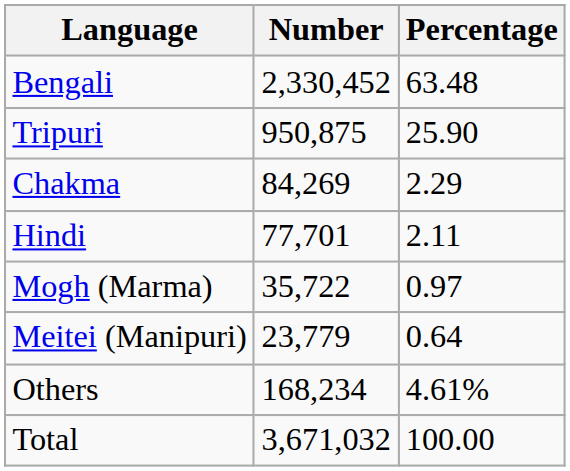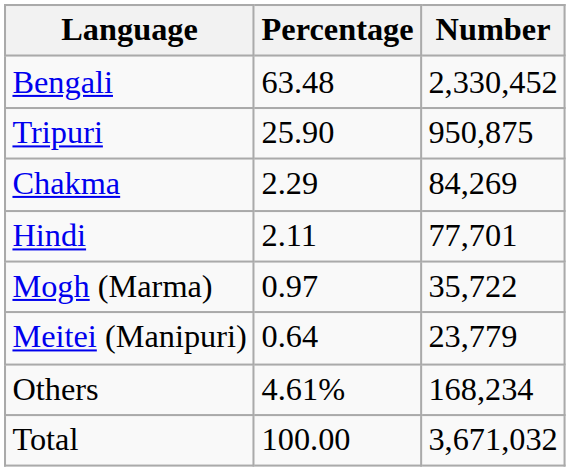 <table class="wikitable">
 <tr>
 <th>Language</th>
+<th>Percentage</th>
 <th>Number</th>
-<th>Percentage</th>
 </tr>
 <tr>
 <td><a href='#'>Bengali</a></td>
+<td>63.48</td>
 <td>2,330,452</td>
-<td>63.48</td>
 </tr>
 <tr>
 <td><a href='#'>Tripuri</a></td>
+<td>25.90</td>
 <td>950,875</td>
-<td>25.90</td>
 </tr>
 <tr>
 <td><a href='#'>Chakma</a></td>
+<td>2.29</td>
 <td>84,269</td>
-<td>2.29</td>
 </tr>
 <tr>
 <td><a href='#'>Hindi</a></td>
+<td>2.11</td>
 <td>77,701</td>
-<td>2.11</td>
 </tr>
 <tr>
 <td><a href='#'>Mogh</a> (Marma)</td>
+<td>0.97</td>
 <td>35,722</td>
-<td>0.97</td>
 </tr>
 <tr>
 <td><a href='#'>Meitei</a> (Manipuri)</td>
+<td>0.64</td>
 <td>23,779</td>
-<td>0.64</td>
 </tr>
 <tr>
 <td>Others</td>
+<td>4.61%</td>
 <td>168,234</td>
-<td>4.61%</td>
 </tr>
 <tr>
 <td>Total</td>
+<td>100.00</td>
 <td>3,671,032</td>
-<td>100.00</td>
 </tr>
 </table>
